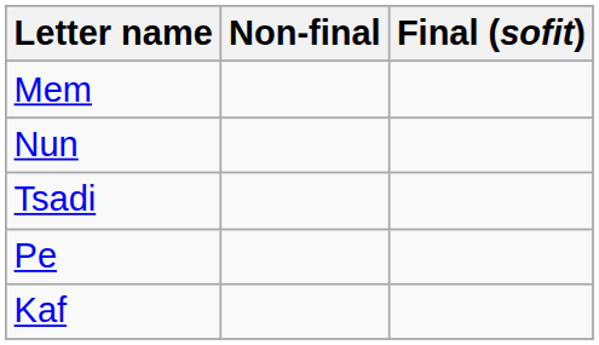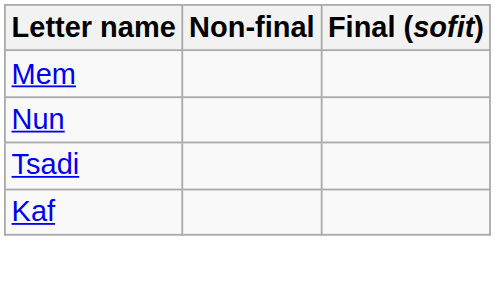 <table class="wikitable">
 <tr>
 <th>Letter name</th>
 <th>Non-final</th>
 <th>Final (<em>sofit</em>)</th>
 </tr>
 <tr>
 <td><a href='#'>Mem</a></td>
 <td></td>
 <td></td>
 </tr>
 <tr>
 <td><a href='#'>Nun</a></td>
 <td></td>
 <td></td>
 </tr>
 <tr>
 <td><a href='#'>Tsadi</a></td>
 <td></td>
 <td></td>
 </tr>
 <tr>
-<td><a href='#'>Pe</a></td>
-<td></td>
-<td></td>
-</tr>
-<tr>
 <td><a href='#'>Kaf</a></td>
 <td></td>
 <td></td>
 </tr>
 </table>
